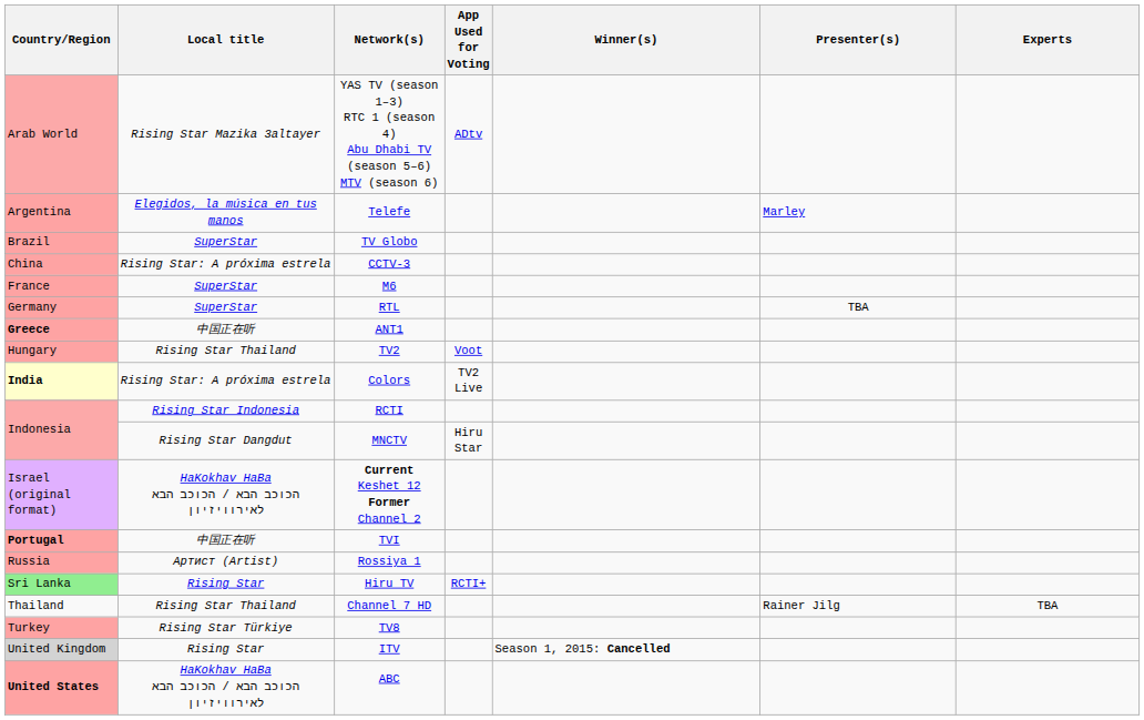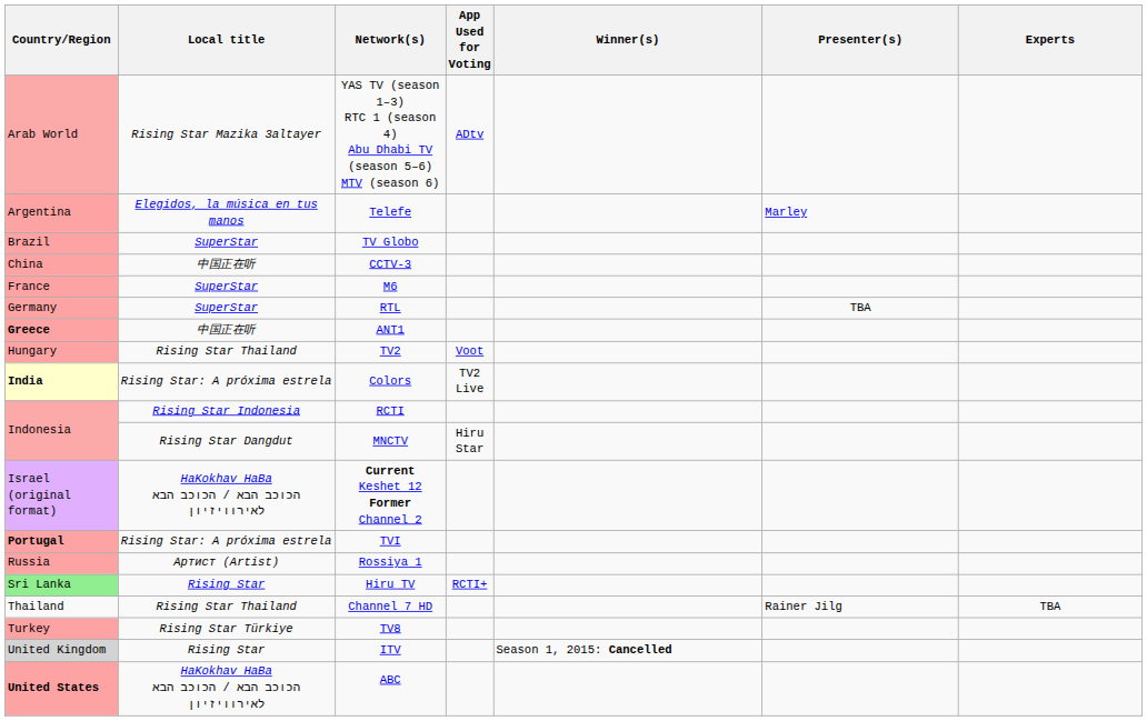 <table class="wikitable" style="text-align:center; line-height:18px; width:100%;">
 <tr>
 <th width="10%">Country/Region</th>
 <th width="20%">Local title</th>
 <th width="10%">Network(s)</th>
 <th>App Used for Voting</th>
 <th width="25%">Winner(s)</th>
 <th width="18%">Presenter(s)</th>
 <th width="19%">Experts</th>
 </tr>
 <tr>
 <td style="background:#FCA9A9;" align="left">Arab World</td>
 <td><em>Rising Star Mazika 3altayer</em></td>
 <td>YAS TV (season 1–3)<br>RTC 1 (season 4)<br><a href='#'>Abu Dhabi TV</a> (season 5–6)<br><a href='#'>MTV</a> (season 6)</td>
 <td><a href='#'>ADtv</a></td>
 <td></td>
 <td></td>
 <td></td>
 </tr>
 <tr>
 <td style="background:#FEA3A3;" align="left">Argentina</td>
 <td><em><a href='#'>Elegidos, la música en tus manos</a></em></td>
 <td><a href='#'>Telefe</a><br></td>
 <td></td>
 <td></td>
 <td align="left"><a href='#'>Marley</a></td>
 <td></td>
 </tr>
 <tr>
 <td style="background:#FEA3A3;" align="left">Brazil</td>
 <td><em><a href='#'>SuperStar</a></em></td>
 <td><a href='#'>TV Globo</a><br></td>
 <td></td>
 <td></td>
 <td></td>
 <td></td>
 </tr>
 <tr>
 <td style="background:#FEA3A3;" align="left">China</td>
-<td><em>Rising Star: A próxima estrela</em></td>
+<td><em>中国正在听</em></td>
 <td><a href='#'>CCTV-3</a></td>
 <td></td>
 <td align="left"><br></td>
 <td></td>
 <td></td>
 </tr>
 <tr>
 <td style="background:#FEA3A3;" align="left">France</td>
 <td><em><a href='#'>SuperStar</a></em></td>
 <td><a href='#'>M6</a><br></td>
 <td></td>
 <td align="left"><br></td>
 <td></td>
 <td></td>
 </tr>
 <tr>
 <td style="background:#FEA3A3;" align="left">Germany</td>
 <td><em><a href='#'>SuperStar</a></em></td>
 <td><a href='#'>RTL</a><br></td>
 <td></td>
 <td align="left"><br></td>
 <td>TBA</td>
 <td></td>
 </tr>
 <tr>
 <td style="background:#FEA3A3;" align="left"><strong>Greece</strong></td>
 <td><em>中国正在听</em></td>
 <td><a href='#'>ANT1</a><br></td>
 <td></td>
 <td></td>
 <td></td>
 <td></td>
 </tr>
 <tr>
 <td style="background:#FEA3A3;" align="left">Hungary</td>
 <td><em>Rising Star Thailand</em></td>
 <td><a href='#'>TV2</a><br></td>
 <td><a href='#'>Voot</a></td>
 <td align="left"><br></td>
 <td></td>
 <td></td>
 </tr>
 <tr>
 <td style="background:#FFFFCC;" align="left"><strong>India</strong></td>
 <td><em>Rising Star: A próxima estrela</em></td>
 <td><a href='#'>Colors</a></td>
 <td>TV2 Live</td>
 <td></td>
 <td></td>
 <td></td>
 </tr>
 <tr>
 <td style="background:#FCA9A9" align="left" rowspan="2">Indonesia</td>
 <td><em><a href='#'>Rising Star Indonesia</a></em></td>
 <td><a href='#'>RCTI</a><br></td>
 <td></td>
 <td align="left"><br></td>
 <td></td>
 <td></td>
 </tr>
 <tr>
 <td><em>Rising Star Dangdut</em> </td>
 <td><a href='#'>MNCTV</a></td>
 <td>Hiru Star</td>
 <td></td>
 <td></td>
 <td></td>
 </tr>
 <tr>
 <td style="background:#E0B0FF;" align="left">Israel (original format)</td>
 <td><em><a href='#'>HaKokhav HaBa</a></em><br>הכוכב הבא / הכוכב הבא לאירוויזיון</td>
 <td><strong>Current</strong><br><a href='#'>Keshet 12</a> <br><strong>Former</strong><br><a href='#'>Channel 2</a> <br></td>
 <td></td>
 <td align="left"><br></td>
 <td></td>
 <td></td>
 </tr>
 <tr>
 <td style="background:#FEA3A3;" align="left"><strong>Portugal</strong></td>
-<td><em>中国正在听</em></td>
+<td><em>Rising Star: A próxima estrela</em></td>
 <td><a href='#'>TVI</a><br></td>
 <td></td>
 <td align="left"><br></td>
 <td></td>
 <td></td>
 </tr>
 <tr>
 <td style="background:#FEA3A3;" align="left">Russia</td>
 <td><em>Артист (Artist)</em></td>
 <td><a href='#'>Rossiya 1</a><br></td>
 <td></td>
 <td align="left"><br></td>
 <td></td>
 <td></td>
 </tr>
 <tr>
 <td style="background:#90EE90;" align="left">Sri Lanka</td>
 <td><em><a href='#'>Rising Star</a></em></td>
 <td><a href='#'>Hiru TV</a></td>
 <td><a href='#'>RCTI+</a></td>
 <td></td>
 <td></td>
 <td></td>
 </tr>
 <tr>
 <td style="background:#FFFFC;" align="left">Thailand</td>
 <td><em>Rising Star Thailand</em></td>
 <td><a href='#'>Channel 7 HD</a></td>
 <td></td>
 <td align="left"><br></td>
 <td align="left">Rainer Jilg</td>
 <td>TBA</td>
 </tr>
 <tr>
 <td style="background:#FEA3A3;" align="left">Turkey</td>
 <td><em>Rising Star Türkiye</em></td>
 <td><a href='#'>TV8</a></td>
 <td></td>
 <td align="left"><br></td>
 <td></td>
 <td></td>
 </tr>
 <tr>
 <td style="background:lightgray;" align="left">United Kingdom</td>
 <td><em>Rising Star</em></td>
 <td><a href='#'>ITV</a></td>
 <td></td>
 <td align="left">Season 1, 2015: <strong>Cancelled</strong></td>
 <td></td>
 <td></td>
 </tr>
 <tr>
 <td style="background:#FEA3A3;" align="left"><strong>United States</strong></td>
 <td><em><a href='#'>HaKokhav HaBa</a></em><br>הכוכב הבא / הכוכב הבא לאירוויזיון</td>
 <td><a href='#'>ABC</a><br><br></td>
 <td></td>
 <td align="left"><br></td>
 <td></td>
 <td></td>
 </tr>
 </table>
